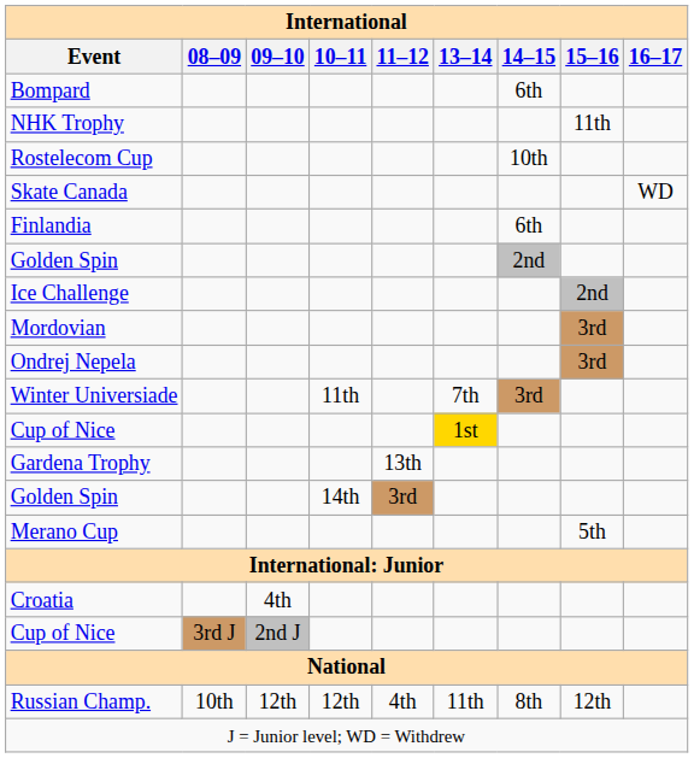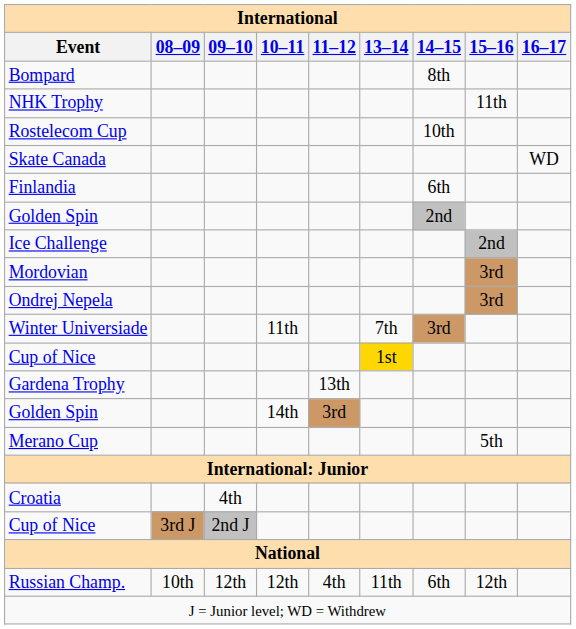 <table class="wikitable" style="text-align:center">
 <tr>
 <th style="background-color: #ffdead; " colspan=9 align=center>International</th>
 </tr>
 <tr>
 <th>Event</th>
 <th><a href='#'>08–09</a></th>
 <th><a href='#'>09–10</a></th>
 <th><a href='#'>10–11</a></th>
 <th><a href='#'>11–12</a></th>
 <th><a href='#'>13–14</a></th>
 <th><a href='#'>14–15</a></th>
 <th><a href='#'>15–16</a></th>
 <th><a href='#'>16–17</a></th>
 </tr>
 <tr>
 <td align=left> <a href='#'>Bompard</a></td>
 <td></td>
 <td></td>
 <td></td>
 <td></td>
 <td></td>
-<td>6th</td>
+<td>8th</td>
 <td></td>
 <td></td>
 </tr>
 <tr>
 <td align=left> <a href='#'>NHK Trophy</a></td>
 <td></td>
 <td></td>
 <td></td>
 <td></td>
 <td></td>
 <td></td>
 <td>11th</td>
 <td></td>
 </tr>
 <tr>
 <td align=left> <a href='#'>Rostelecom Cup</a></td>
 <td></td>
 <td></td>
 <td></td>
 <td></td>
 <td></td>
 <td>10th</td>
 <td></td>
 <td></td>
 </tr>
 <tr>
 <td align=left> <a href='#'>Skate Canada</a></td>
 <td></td>
 <td></td>
 <td></td>
 <td></td>
 <td></td>
 <td></td>
 <td></td>
 <td>WD</td>
 </tr>
 <tr>
 <td align=left> <a href='#'>Finlandia</a></td>
 <td></td>
 <td></td>
 <td></td>
 <td></td>
 <td></td>
 <td>6th</td>
 <td></td>
 <td></td>
 </tr>
 <tr>
 <td align=left> <a href='#'>Golden Spin</a></td>
 <td></td>
 <td></td>
 <td></td>
 <td></td>
 <td></td>
 <td bgcolor=silver>2nd</td>
 <td></td>
 <td></td>
 </tr>
 <tr>
 <td align=left> <a href='#'>Ice Challenge</a></td>
 <td></td>
 <td></td>
 <td></td>
 <td></td>
 <td></td>
 <td></td>
 <td bgcolor=silver>2nd</td>
 <td></td>
 </tr>
 <tr>
 <td align=left> <a href='#'>Mordovian</a></td>
 <td></td>
 <td></td>
 <td></td>
 <td></td>
 <td></td>
 <td></td>
 <td bgcolor=cc9966>3rd</td>
 <td></td>
 </tr>
 <tr>
 <td align=left> <a href='#'>Ondrej Nepela</a></td>
 <td></td>
 <td></td>
 <td></td>
 <td></td>
 <td></td>
 <td></td>
 <td bgcolor=cc9966>3rd</td>
 <td></td>
 </tr>
 <tr>
 <td align=left><a href='#'>Winter Universiade</a></td>
 <td></td>
 <td></td>
 <td>11th</td>
 <td></td>
 <td>7th</td>
 <td bgcolor=cc9966>3rd</td>
 <td></td>
 <td></td>
 </tr>
 <tr>
 <td align=left><a href='#'>Cup of Nice</a></td>
 <td></td>
 <td></td>
 <td></td>
 <td></td>
 <td bgcolor=gold>1st</td>
 <td></td>
 <td></td>
 <td></td>
 </tr>
 <tr>
 <td align=left><a href='#'>Gardena Trophy</a></td>
 <td></td>
 <td></td>
 <td></td>
 <td>13th</td>
 <td></td>
 <td></td>
 <td></td>
 <td></td>
 </tr>
 <tr>
 <td align=left><a href='#'>Golden Spin</a></td>
 <td></td>
 <td></td>
 <td>14th</td>
 <td bgcolor=cc9966>3rd</td>
 <td></td>
 <td></td>
 <td></td>
 <td></td>
 </tr>
 <tr>
 <td align=left><a href='#'>Merano Cup</a></td>
 <td></td>
 <td></td>
 <td></td>
 <td></td>
 <td></td>
 <td></td>
 <td>5th</td>
 <td></td>
 </tr>
 <tr>
 <th style="background-color: #ffdead; " colspan=9 align=center>International: Junior</th>
 </tr>
 <tr>
 <td align=left> <a href='#'>Croatia</a></td>
 <td></td>
 <td>4th</td>
 <td></td>
 <td></td>
 <td></td>
 <td></td>
 <td></td>
 <td></td>
 </tr>
 <tr>
 <td align=left><a href='#'>Cup of Nice</a></td>
 <td bgcolor=cc9966>3rd J</td>
 <td bgcolor=silver>2nd J</td>
 <td></td>
 <td></td>
 <td></td>
 <td></td>
 <td></td>
 <td></td>
 </tr>
 <tr>
 <th style="background-color: #ffdead; " colspan=9 align=center>National</th>
 </tr>
 <tr>
 <td align=left><a href='#'>Russian Champ.</a></td>
 <td>10th</td>
 <td>12th</td>
 <td>12th</td>
 <td>4th</td>
 <td>11th</td>
-<td>8th</td>
+<td>6th</td>
 <td>12th</td>
 <td></td>
 </tr>
 <tr>
 <td colspan=9 align=center><small> J = Junior level; WD = Withdrew </small></td>
 </tr>
 </table>
